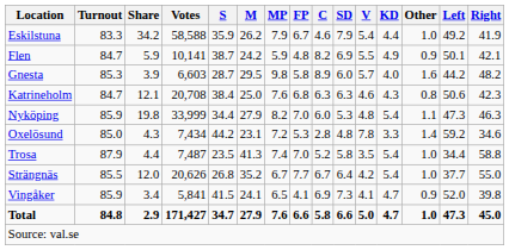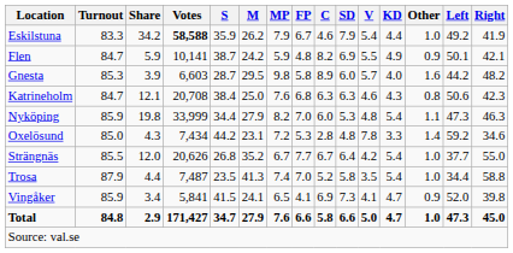 <table class="wikitable sortable" style=text-align:right>
 <tr>
 <th>Location</th>
 <th>Turnout</th>
 <th>Share</th>
 <th>Votes</th>
 <th><a href='#'>S</a></th>
 <th><a href='#'>M</a></th>
 <th><a href='#'>MP</a></th>
 <th><a href='#'>FP</a></th>
 <th><a href='#'>C</a></th>
 <th><a href='#'>SD</a></th>
 <th><a href='#'>V</a></th>
 <th><a href='#'>KD</a></th>
 <th>Other</th>
 <th><a href='#'>Left</a></th>
 <th><a href='#'>Right</a></th>
 </tr>
 <tr>
 <td align=left><a href='#'>Eskilstuna</a></td>
 <td>83.3</td>
 <td>34.2</td>
-<td>58,588</td>
+<td><strong>58,588</strong></td>
 <td>35.9</td>
 <td>26.2</td>
 <td>7.9</td>
 <td>6.7</td>
 <td>4.6</td>
 <td>7.9</td>
 <td>5.4</td>
 <td>4.4</td>
 <td>1.0</td>
 <td>49.2</td>
 <td>41.9</td>
 </tr>
 <tr>
 <td align=left><a href='#'>Flen</a></td>
 <td>84.7</td>
 <td>5.9</td>
 <td>10,141</td>
 <td>38.7</td>
 <td>24.2</td>
 <td>5.9</td>
 <td>4.8</td>
 <td>8.2</td>
 <td>6.9</td>
 <td>5.5</td>
 <td>4.9</td>
 <td>0.9</td>
 <td>50.1</td>
 <td>42.1</td>
 </tr>
 <tr>
 <td align=left><a href='#'>Gnesta</a></td>
 <td>85.3</td>
 <td>3.9</td>
 <td>6,603</td>
 <td>28.7</td>
 <td>29.5</td>
 <td>9.8</td>
 <td>5.8</td>
 <td>8.9</td>
 <td>6.0</td>
 <td>5.7</td>
 <td>4.0</td>
 <td>1.6</td>
 <td>44.2</td>
 <td>48.2</td>
 </tr>
 <tr>
 <td align=left><a href='#'>Katrineholm</a></td>
 <td>84.7</td>
 <td>12.1</td>
 <td>20,708</td>
 <td>38.4</td>
 <td>25.0</td>
 <td>7.6</td>
 <td>6.8</td>
 <td>6.3</td>
 <td>6.3</td>
 <td>4.6</td>
 <td>4.3</td>
 <td>0.8</td>
 <td>50.6</td>
 <td>42.3</td>
 </tr>
 <tr>
 <td align=left><a href='#'>Nyköping</a></td>
 <td>85.9</td>
 <td>19.8</td>
 <td>33,999</td>
 <td>34.4</td>
 <td>27.9</td>
 <td>8.2</td>
 <td>7.0</td>
 <td>6.0</td>
 <td>5.3</td>
 <td>4.8</td>
 <td>5.4</td>
 <td>1.1</td>
 <td>47.3</td>
 <td>46.3</td>
 </tr>
 <tr>
 <td align=left><a href='#'>Oxelösund</a></td>
 <td>85.0</td>
 <td>4.3</td>
 <td>7,434</td>
 <td>44.2</td>
 <td>23.1</td>
 <td>7.2</td>
 <td>5.3</td>
 <td>2.8</td>
 <td>4.8</td>
 <td>7.8</td>
 <td>3.3</td>
 <td>1.4</td>
 <td>59.2</td>
 <td>34.6</td>
 </tr>
 <tr>
+<td align=left><a href='#'>Strängnäs</a></td>
+<td>85.5</td>
+<td>12.0</td>
+<td>20,626</td>
+<td>26.8</td>
+<td>35.2</td>
+<td>6.7</td>
+<td>7.7</td>
+<td>6.7</td>
+<td>6.4</td>
+<td>4.2</td>
+<td>5.4</td>
+<td>1.0</td>
+<td>37.7</td>
+<td>55.0</td>
+</tr>
+<tr>
 <td align=left><a href='#'>Trosa</a></td>
 <td>87.9</td>
 <td>4.4</td>
 <td>7,487</td>
 <td>23.5</td>
 <td>41.3</td>
 <td>7.4</td>
 <td>7.0</td>
 <td>5.2</td>
 <td>5.8</td>
 <td>3.5</td>
 <td>5.4</td>
 <td>1.0</td>
 <td>34.4</td>
 <td>58.8</td>
-</tr>
-<tr>
-<td align=left><a href='#'>Strängnäs</a></td>
-<td>85.5</td>
-<td>12.0</td>
-<td>20,626</td>
-<td>26.8</td>
-<td>35.2</td>
-<td>6.7</td>
-<td>7.7</td>
-<td>6.7</td>
-<td>6.4</td>
-<td>4.2</td>
-<td>5.4</td>
-<td>1.0</td>
-<td>37.7</td>
-<td>55.0</td>
 </tr>
 <tr>
 <td align=left><a href='#'>Vingåker</a></td>
 <td>85.9</td>
 <td>3.4</td>
 <td>5,841</td>
 <td>41.5</td>
 <td>24.1</td>
 <td>6.5</td>
 <td>4.1</td>
 <td>6.9</td>
 <td>7.3</td>
 <td>4.1</td>
 <td>4.7</td>
 <td>0.9</td>
 <td>52.0</td>
 <td>39.8</td>
 </tr>
 <tr>
 <td align=left><strong>Total</strong></td>
 <td><strong>84.8</strong></td>
 <td><strong>2.9</strong></td>
 <td><strong>171,427</strong></td>
 <td><strong>34.7</strong></td>
 <td><strong>27.9</strong></td>
 <td><strong>7.6</strong></td>
 <td><strong>6.6</strong></td>
 <td><strong>5.8</strong></td>
 <td><strong>6.6</strong></td>
 <td><strong>5.0</strong></td>
 <td><strong>4.7</strong></td>
 <td><strong>1.0</strong></td>
 <td><strong>47.3</strong></td>
 <td><strong>45.0</strong></td>
 </tr>
 <tr>
 <td align=left colspan=15>Source: val.se </td>
 </tr>
 </table>
